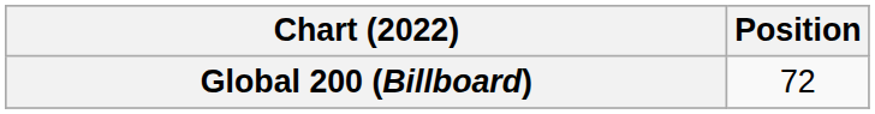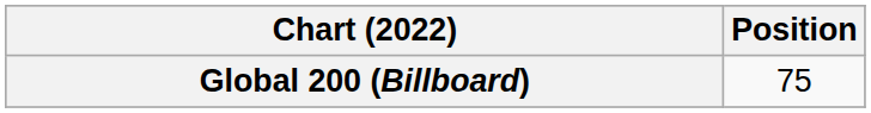 <table class="wikitable plainrowheaders" style="text-align:center">
 <tr>
 <th scope="col" style="width:22em;">Chart (2022)</th>
 <th scope="col">Position</th>
 </tr>
 <tr>
 <th scope="row">Global 200 (<em>Billboard</em>)</th>
-<td>72</td>
+<td>75</td>
 </tr>
 </table>
